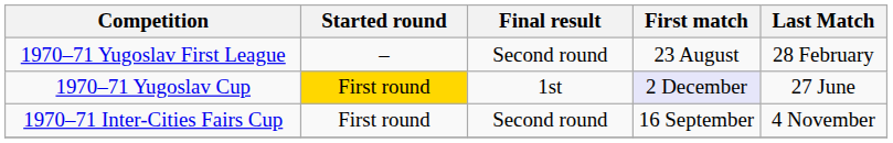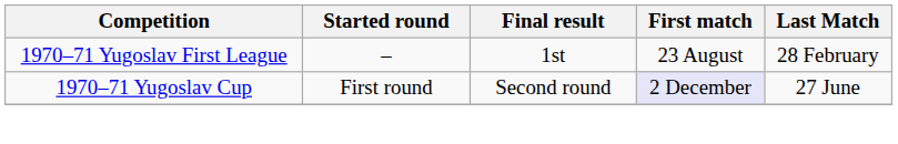 <table class="wikitable" style="text-align: center;">
 <tr>
 <th width="220">Competition</th>
 <th width="120">Started round</th>
 <th width="120">Final result</th>
 <th width="90">First match</th>
 <th width="90">Last Match</th>
 </tr>
 <tr>
 <td><a href='#'>1970–71 Yugoslav First League</a></td>
 <td>–</td>
-<td>Second round</td>
+<td>1st</td>
 <td>23 August</td>
 <td>28 February</td>
 </tr>
 <tr>
 <td><a href='#'>1970–71 Yugoslav Cup</a></td>
-<td style="background: gold;">First round</td>
-<td>1st</td>
+<td>First round</td>
+<td>Second round</td>
 <td style="background: lavender;">2 December</td>
 <td>27 June</td>
 </tr>
 <tr>
-<td><a href='#'>1970–71 Inter-Cities Fairs Cup</a></td>
-<td>First round</td>
-<td>Second round</td>
-<td>16 September</td>
-<td>4 November</td>
-</tr>
-<tr>
 </tr>
 </table>
